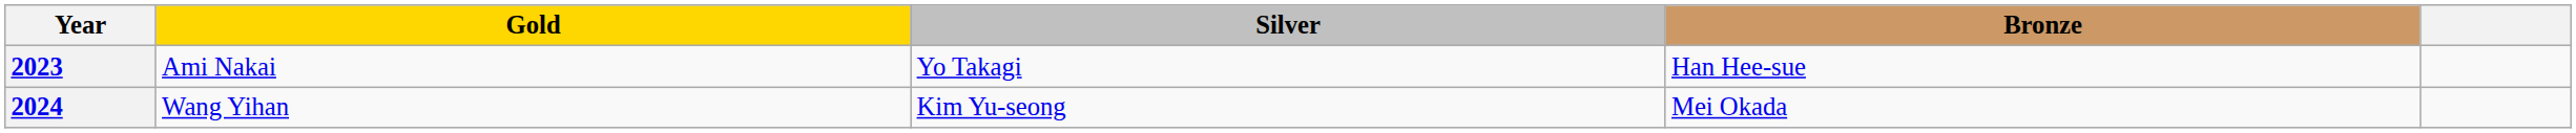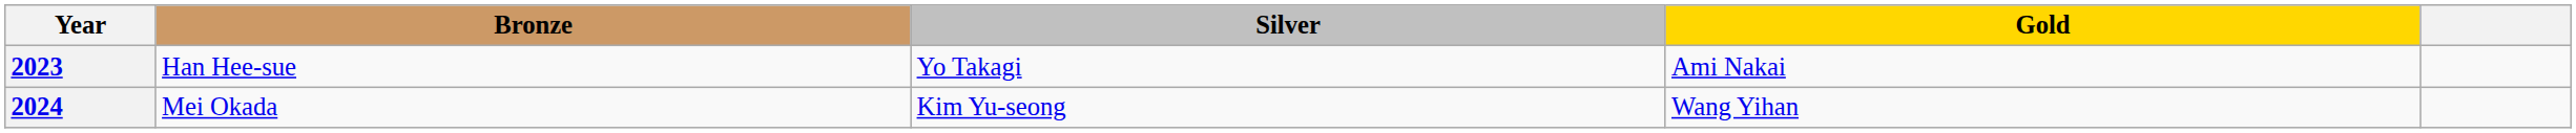 <table class="wikitable unsortable" style="text-align:left; width:80%">
 <tr>
 <th scope="col" style="text-align:center; width:5%">Year</th>
+<th scope="col" style="text-align:center; width:25%; background:#c96">Bronze</th>
+<th scope="col" style="text-align:center; width:25%; background:silver">Silver</th>
 <th scope="col" style="text-align:center; width:25%; background:gold">Gold</th>
-<th scope="col" style="text-align:center; width:25%; background:silver">Silver</th>
-<th scope="col" style="text-align:center; width:25%; background:#c96">Bronze</th>
 <th scope="col" style="text-align:center; width:5%"></th>
 </tr>
 <tr>
 <th scope="row" style="text-align:left"><a href='#'>2023</a></th>
+<td> <a href='#'>Han Hee-sue</a></td>
+<td> <a href='#'>Yo Takagi</a></td>
 <td> <a href='#'>Ami Nakai</a></td>
-<td> <a href='#'>Yo Takagi</a></td>
-<td> <a href='#'>Han Hee-sue</a></td>
 <td></td>
 </tr>
 <tr>
 <th scope="row" style="text-align:left"><a href='#'>2024</a></th>
+<td> <a href='#'>Mei Okada</a></td>
+<td> <a href='#'>Kim Yu-seong</a></td>
 <td> <a href='#'>Wang Yihan</a></td>
-<td> <a href='#'>Kim Yu-seong</a></td>
-<td> <a href='#'>Mei Okada</a></td>
 <td></td>
 </tr>
 </table>
